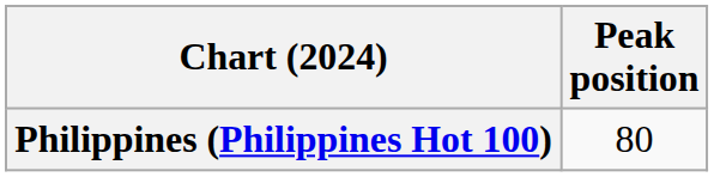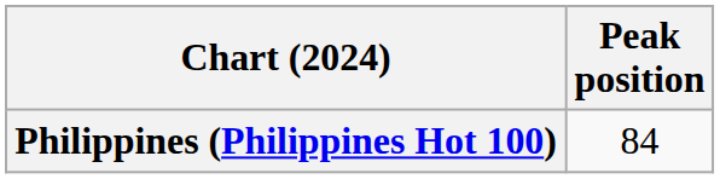 <table class="wikitable plainrowheaders" style="text-align:center">
 <tr>
 <th scope="col">Chart (2024)</th>
 <th scope="col">Peak<br>position</th>
 </tr>
 <tr>
 <th scope="row">Philippines (<a href='#'>Philippines Hot 100</a>)</th>
-<td>80</td>
+<td>84</td>
 </tr>
 </table>
